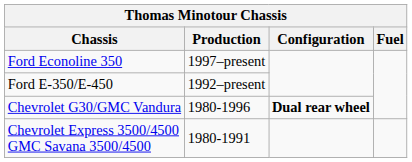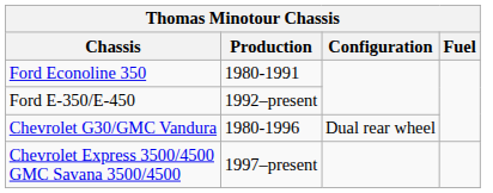 <table class="wikitable">
 <tr>
 <th colspan="4">Thomas Minotour Chassis</th>
 </tr>
 <tr>
 <th>Chassis</th>
 <th>Production</th>
 <th>Configuration</th>
 <th>Fuel</th>
 </tr>
 <tr>
 <td><a href='#'>Ford Econoline 350</a></td>
-<td>1997–present</td>
+<td>1980-1991</td>
 <td rowspan="2"></td>
 <td rowspan="3"></td>
 </tr>
 <tr>
 <td>Ford E-350/E-450</td>
 <td>1992–present</td>
 </tr>
 <tr>
 <td><a href='#'>Chevrolet G30/GMC Vandura</a></td>
 <td>1980-1996</td>
-<td><strong>Dual rear wheel</strong></td>
+<td>Dual rear wheel</td>
 </tr>
 <tr>
 <td><a href='#'>Chevrolet Express 3500/4500</a><br><a href='#'>GMC Savana 3500/4500</a></td>
-<td>1980-1991</td>
+<td>1997–present</td>
 <td></td>
 <td></td>
 </tr>
 </table>
